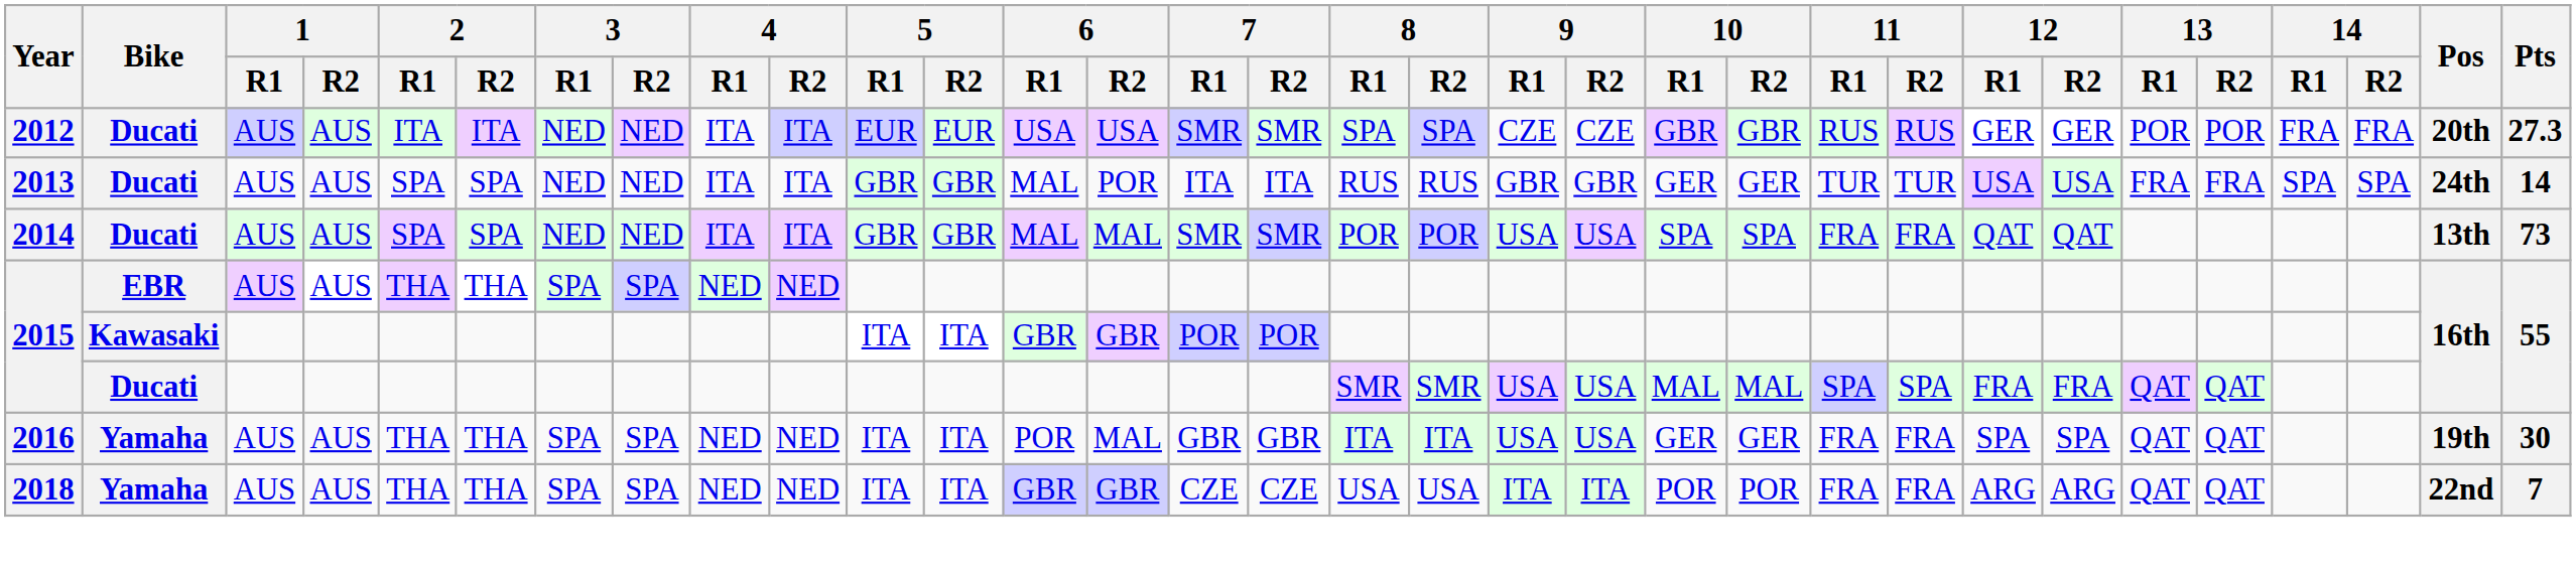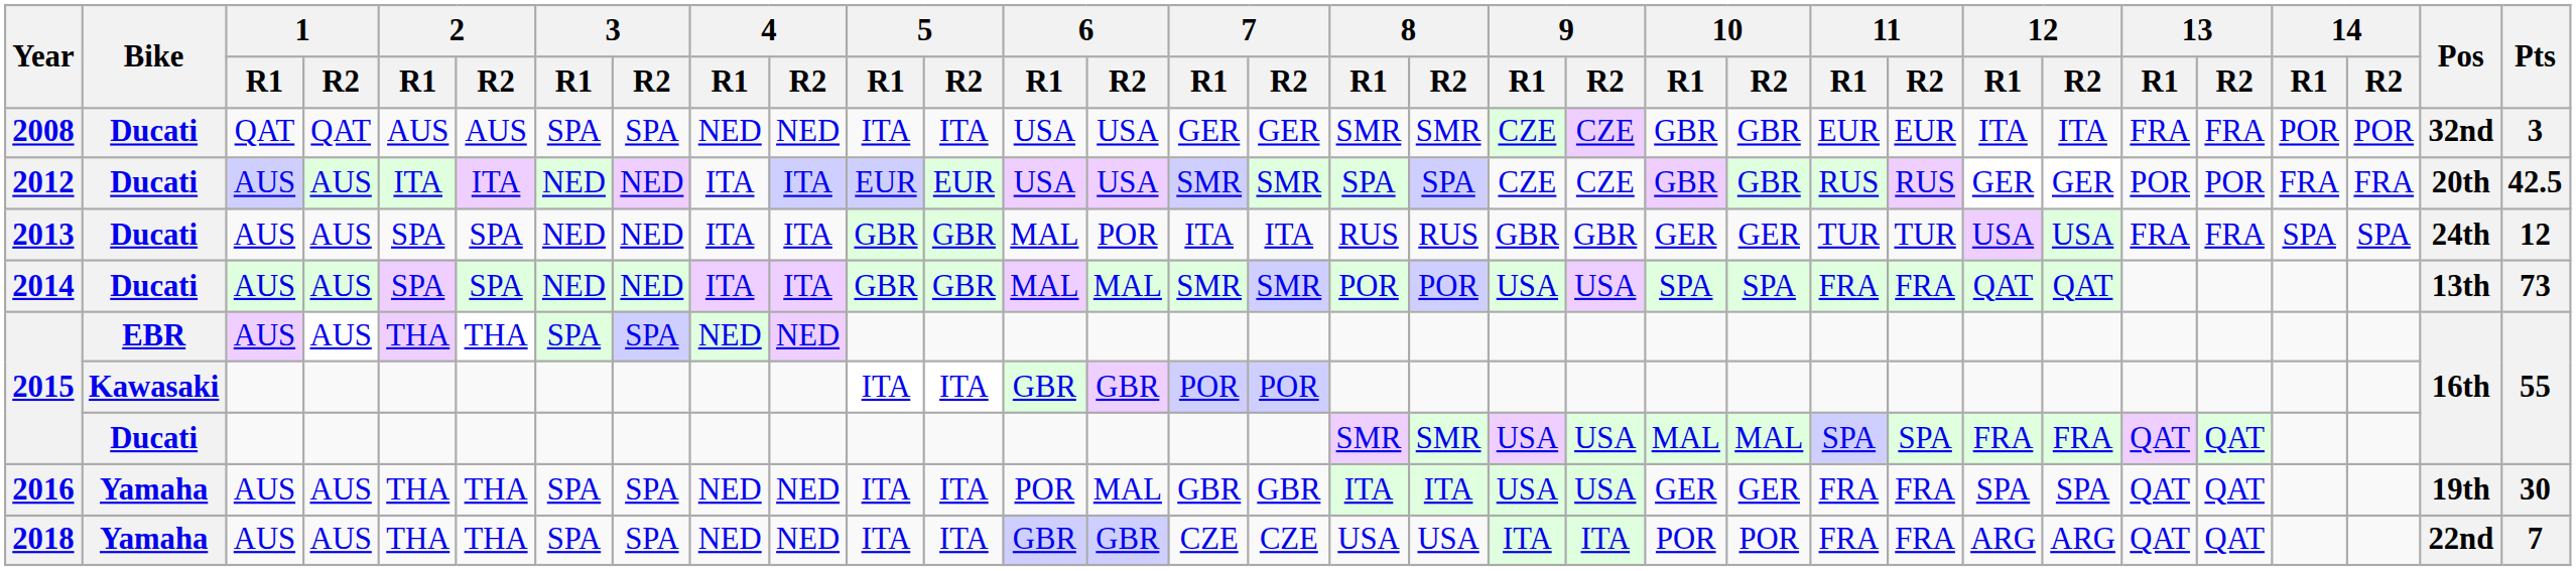 <table class="wikitable" style="text-align:center; font-size:90%">
 <tr>
 <th valign="middle" rowspan=2>Year</th>
 <th valign="middle" rowspan=2>Bike</th>
 <th colspan=2>1</th>
 <th colspan=2>2</th>
 <th colspan=2>3</th>
 <th colspan=2>4</th>
 <th colspan=2>5</th>
 <th colspan=2>6</th>
 <th colspan=2>7</th>
 <th colspan=2>8</th>
 <th colspan=2>9</th>
 <th colspan=2>10</th>
 <th colspan=2>11</th>
 <th colspan=2>12</th>
 <th colspan=2>13</th>
 <th colspan=2>14</th>
 <th rowspan=2>Pos</th>
 <th rowspan=2>Pts</th>
 </tr>
 <tr>
 <th>R1</th>
 <th>R2</th>
 <th>R1</th>
 <th>R2</th>
 <th>R1</th>
 <th>R2</th>
 <th>R1</th>
 <th>R2</th>
 <th>R1</th>
 <th>R2</th>
 <th>R1</th>
 <th>R2</th>
 <th>R1</th>
 <th>R2</th>
 <th>R1</th>
 <th>R2</th>
 <th>R1</th>
 <th>R2</th>
 <th>R1</th>
 <th>R2</th>
 <th>R1</th>
 <th>R2</th>
 <th>R1</th>
 <th>R2</th>
 <th>R1</th>
 <th>R2</th>
 <th>R1</th>
 <th>R2</th>
 </tr>
 <tr>
+<th><a href='#'>2008</a></th>
+<th><a href='#'>Ducati</a></th>
+<td><a href='#'>QAT</a></td>
+<td><a href='#'>QAT</a></td>
+<td><a href='#'>AUS</a></td>
+<td><a href='#'>AUS</a></td>
+<td><a href='#'>SPA</a></td>
+<td><a href='#'>SPA</a></td>
+<td><a href='#'>NED</a></td>
+<td><a href='#'>NED</a></td>
+<td><a href='#'>ITA</a></td>
+<td><a href='#'>ITA</a></td>
+<td><a href='#'>USA</a></td>
+<td><a href='#'>USA</a></td>
+<td><a href='#'>GER</a></td>
+<td><a href='#'>GER</a></td>
+<td><a href='#'>SMR</a></td>
+<td><a href='#'>SMR</a></td>
+<td style="background:#DFFFDF;"><a href='#'>CZE</a><br></td>
+<td style="background:#EFCFFF;"><a href='#'>CZE</a><br></td>
+<td><a href='#'>GBR</a></td>
+<td><a href='#'>GBR</a></td>
+<td><a href='#'>EUR</a></td>
+<td><a href='#'>EUR</a></td>
+<td><a href='#'>ITA</a></td>
+<td><a href='#'>ITA</a></td>
+<td><a href='#'>FRA</a></td>
+<td><a href='#'>FRA</a></td>
+<td><a href='#'>POR</a></td>
+<td><a href='#'>POR</a></td>
+<th>32nd</th>
+<th>3</th>
+</tr>
+<tr>
 <th><a href='#'>2012</a></th>
 <th><a href='#'>Ducati</a></th>
 <td style="background:#CFCFFF;"><a href='#'>AUS</a><br></td>
 <td style="background:#DFFFDF;"><a href='#'>AUS</a><br></td>
 <td style="background:#DFFFDF;"><a href='#'>ITA</a><br></td>
 <td style="background:#EFCFFF;"><a href='#'>ITA</a><br></td>
 <td style="background:#DFFFDF;"><a href='#'>NED</a><br></td>
 <td style="background:#EFCFFF;"><a href='#'>NED</a><br></td>
 <td><a href='#'>ITA</a><br></td>
 <td style="background:#CFCFFF;"><a href='#'>ITA</a><br></td>
 <td style="background:#CFCFFF;"><a href='#'>EUR</a><br></td>
 <td style="background:#DFFFDF;"><a href='#'>EUR</a><br></td>
 <td style="background:#EFCFFF;"><a href='#'>USA</a><br></td>
 <td style="background:#EFCFFF;"><a href='#'>USA</a><br></td>
 <td style="background:#CFCFFF;"><a href='#'>SMR</a><br></td>
 <td style="background:#DFFFDF;"><a href='#'>SMR</a><br></td>
 <td style="background:#DFFFDF;"><a href='#'>SPA</a><br></td>
 <td style="background:#CFCFFF;"><a href='#'>SPA</a><br></td>
 <td><a href='#'>CZE</a></td>
 <td><a href='#'>CZE</a></td>
 <td style="background:#EFCFFF;"><a href='#'>GBR</a><br></td>
 <td style="background:#DFFFDF;"><a href='#'>GBR</a><br></td>
 <td style="background:#DFFFDF;"><a href='#'>RUS</a><br></td>
 <td style="background:#EFCFFF;"><a href='#'>RUS</a><br></td>
 <td style="background:#FFFFFF;"><a href='#'>GER</a><br></td>
 <td style="background:#FFFFFF;"><a href='#'>GER</a><br></td>
 <td><a href='#'>POR</a></td>
 <td><a href='#'>POR</a></td>
 <td><a href='#'>FRA</a></td>
 <td><a href='#'>FRA</a></td>
 <th>20th</th>
-<th>27.3</th>
+<th>42.5</th>
 </tr>
 <tr>
 <th><a href='#'>2013</a></th>
 <th><a href='#'>Ducati</a></th>
 <td><a href='#'>AUS</a></td>
 <td><a href='#'>AUS</a></td>
 <td><a href='#'>SPA</a></td>
 <td><a href='#'>SPA</a></td>
 <td><a href='#'>NED</a></td>
 <td><a href='#'>NED</a></td>
 <td><a href='#'>ITA</a></td>
 <td><a href='#'>ITA</a></td>
 <td style="background:#DFFFDF;"><a href='#'>GBR</a><br></td>
 <td style="background:#DFFFDF;"><a href='#'>GBR</a><br></td>
 <td><a href='#'>MAL</a></td>
 <td><a href='#'>POR</a></td>
 <td><a href='#'>ITA</a></td>
 <td><a href='#'>ITA</a></td>
 <td><a href='#'>RUS</a></td>
 <td><a href='#'>RUS</a></td>
 <td><a href='#'>GBR</a></td>
 <td><a href='#'>GBR</a></td>
 <td><a href='#'>GER</a></td>
 <td><a href='#'>GER</a></td>
 <td><a href='#'>TUR</a></td>
 <td><a href='#'>TUR</a></td>
 <td style="background:#EFCFFF;"><a href='#'>USA</a><br></td>
 <td style="background:#DFFFDF;"><a href='#'>USA</a><br></td>
 <td><a href='#'>FRA</a></td>
 <td><a href='#'>FRA</a></td>
 <td><a href='#'>SPA</a></td>
 <td><a href='#'>SPA</a></td>
 <th>24th</th>
-<th>14</th>
+<th>12</th>
 </tr>
 <tr>
 <th><a href='#'>2014</a></th>
 <th><a href='#'>Ducati</a></th>
 <td style="background:#dfffdf;"><a href='#'>AUS</a><br></td>
 <td style="background:#dfffdf;"><a href='#'>AUS</a><br></td>
 <td style="background:#EFCFFF;"><a href='#'>SPA</a><br></td>
 <td style="background:#dfffdf;"><a href='#'>SPA</a><br></td>
 <td style="background:#dfffdf;"><a href='#'>NED</a><br></td>
 <td style="background:#dfffdf;"><a href='#'>NED</a><br></td>
 <td style="background:#EFCFFF;"><a href='#'>ITA</a><br></td>
 <td style="background:#EFCFFF;"><a href='#'>ITA</a><br></td>
 <td style="background:#dfffdf;"><a href='#'>GBR</a><br></td>
 <td style="background:#dfffdf;"><a href='#'>GBR</a><br></td>
 <td style="background:#EFCFFF;"><a href='#'>MAL</a><br></td>
 <td style="background:#dfffdf;"><a href='#'>MAL</a><br></td>
 <td style="background:#dfffdf;"><a href='#'>SMR</a><br></td>
 <td style="background:#CFCFFF;"><a href='#'>SMR</a><br></td>
 <td style="background:#dfffdf;"><a href='#'>POR</a><br></td>
 <td style="background:#CFCFFF;"><a href='#'>POR</a><br></td>
 <td style="background:#dfffdf;"><a href='#'>USA</a><br></td>
 <td style="background:#EFCFFF;"><a href='#'>USA</a><br></td>
 <td style="background:#dfffdf;"><a href='#'>SPA</a><br></td>
 <td style="background:#dfffdf;"><a href='#'>SPA</a><br></td>
 <td style="background:#dfffdf;"><a href='#'>FRA</a><br></td>
 <td style="background:#dfffdf;"><a href='#'>FRA</a><br></td>
 <td style="background:#dfffdf;"><a href='#'>QAT</a><br></td>
 <td style="background:#dfffdf;"><a href='#'>QAT</a><br></td>
 <td></td>
 <td></td>
 <td></td>
 <td></td>
 <th>13th</th>
 <th>73</th>
 </tr>
 <tr>
 <th rowspan=3><a href='#'>2015</a></th>
 <th><a href='#'>EBR</a></th>
 <td style="background:#EFCFFF;"><a href='#'>AUS</a><br></td>
 <td style="background:#FFFFFF;"><a href='#'>AUS</a><br></td>
 <td style="background:#EFCFFF;"><a href='#'>THA</a><br></td>
 <td style="background:#FFFFFF;"><a href='#'>THA</a><br></td>
 <td style="background:#dfffdf;"><a href='#'>SPA</a><br></td>
 <td style="background:#CFCFFF;"><a href='#'>SPA</a><br></td>
 <td style="background:#DFFFDF;"><a href='#'>NED</a><br></td>
 <td style="background:#EFCFFF;"><a href='#'>NED</a><br></td>
 <td></td>
 <td></td>
 <td></td>
 <td></td>
 <td></td>
 <td></td>
 <td></td>
 <td></td>
 <td></td>
 <td></td>
 <td></td>
 <td></td>
 <td></td>
 <td></td>
 <td></td>
 <td></td>
 <td></td>
 <td></td>
 <td></td>
 <td></td>
 <th rowspan=3>16th</th>
 <th rowspan=3>55</th>
 </tr>
 <tr>
 <th><a href='#'>Kawasaki</a></th>
 <td></td>
 <td></td>
 <td></td>
 <td></td>
 <td></td>
 <td></td>
 <td></td>
 <td></td>
 <td style="background:#FFFFFF;"><a href='#'>ITA</a><br></td>
 <td style="background:#FFFFFF;"><a href='#'>ITA</a><br></td>
 <td style="background:#DFFFDF;"><a href='#'>GBR</a><br></td>
 <td style="background:#EFCFFF;"><a href='#'>GBR</a><br></td>
 <td style="background:#CFCFFF;"><a href='#'>POR</a><br></td>
 <td style="background:#CFCFFF;"><a href='#'>POR</a><br></td>
 <td></td>
 <td></td>
 <td></td>
 <td></td>
 <td></td>
 <td></td>
 <td></td>
 <td></td>
 <td></td>
 <td></td>
 <td></td>
 <td></td>
 <td></td>
 <td></td>
 </tr>
 <tr>
 <th><a href='#'>Ducati</a></th>
 <td></td>
 <td></td>
 <td></td>
 <td></td>
 <td></td>
 <td></td>
 <td></td>
 <td></td>
 <td></td>
 <td></td>
 <td></td>
 <td></td>
 <td></td>
 <td></td>
 <td style="background:#EFCFFF;"><a href='#'>SMR</a><br></td>
 <td style="background:#DFFFDF;"><a href='#'>SMR</a><br></td>
 <td style="background:#EFCFFF;"><a href='#'>USA</a><br></td>
 <td style="background:#DFFFDF;"><a href='#'>USA</a><br></td>
 <td style="background:#DFFFDF;"><a href='#'>MAL</a><br></td>
 <td style="background:#DFFFDF;"><a href='#'>MAL</a><br></td>
 <td style="background:#CFCFFF;"><a href='#'>SPA</a><br></td>
 <td style="background:#DFFFDF;"><a href='#'>SPA</a><br></td>
 <td style="background:#DFFFDF;"><a href='#'>FRA</a><br></td>
 <td style="background:#DFFFDF;"><a href='#'>FRA</a><br></td>
 <td style="background:#EFCFFF;"><a href='#'>QAT</a><br></td>
 <td style="background:#DFFFDF;"><a href='#'>QAT</a><br></td>
 <td></td>
 <td></td>
 </tr>
 <tr>
 <th><a href='#'>2016</a></th>
 <th><a href='#'>Yamaha</a></th>
 <td><a href='#'>AUS</a></td>
 <td><a href='#'>AUS</a></td>
 <td><a href='#'>THA</a></td>
 <td><a href='#'>THA</a></td>
 <td><a href='#'>SPA</a></td>
 <td><a href='#'>SPA</a></td>
 <td><a href='#'>NED</a></td>
 <td><a href='#'>NED</a></td>
 <td><a href='#'>ITA</a></td>
 <td><a href='#'>ITA</a></td>
 <td><a href='#'>POR</a></td>
 <td><a href='#'>MAL</a></td>
 <td><a href='#'>GBR</a></td>
 <td><a href='#'>GBR</a></td>
 <td style="background:#dfffdf;"><a href='#'>ITA</a><br></td>
 <td style="background:#dfffdf;"><a href='#'>ITA</a><br></td>
 <td style="background:#dfffdf;"><a href='#'>USA</a><br></td>
 <td style="background:#dfffdf;"><a href='#'>USA</a><br></td>
 <td><a href='#'>GER</a></td>
 <td><a href='#'>GER</a></td>
 <td><a href='#'>FRA</a></td>
 <td><a href='#'>FRA</a></td>
 <td><a href='#'>SPA</a></td>
 <td><a href='#'>SPA</a></td>
 <td><a href='#'>QAT</a></td>
 <td><a href='#'>QAT</a></td>
 <td></td>
 <td></td>
 <th>19th</th>
 <th>30</th>
 </tr>
 <tr>
 <th><a href='#'>2018</a></th>
 <th><a href='#'>Yamaha</a></th>
 <td><a href='#'>AUS</a></td>
 <td><a href='#'>AUS</a></td>
 <td><a href='#'>THA</a></td>
 <td><a href='#'>THA</a></td>
 <td><a href='#'>SPA</a></td>
 <td><a href='#'>SPA</a></td>
 <td><a href='#'>NED</a></td>
 <td><a href='#'>NED</a></td>
 <td><a href='#'>ITA</a></td>
 <td><a href='#'>ITA</a></td>
 <td style="background:#CFCFFF;"><a href='#'>GBR</a><br></td>
 <td style="background:#CFCFFF;"><a href='#'>GBR</a><br></td>
 <td><a href='#'>CZE</a></td>
 <td><a href='#'>CZE</a></td>
 <td><a href='#'>USA</a></td>
 <td><a href='#'>USA</a></td>
 <td style="background:#dfffdf;"><a href='#'>ITA</a><br></td>
 <td style="background:#dfffdf;"><a href='#'>ITA</a><br></td>
 <td><a href='#'>POR</a></td>
 <td><a href='#'>POR</a></td>
 <td><a href='#'>FRA</a></td>
 <td><a href='#'>FRA</a></td>
 <td><a href='#'>ARG</a></td>
 <td><a href='#'>ARG</a></td>
 <td><a href='#'>QAT</a></td>
 <td><a href='#'>QAT</a></td>
 <td></td>
 <td></td>
 <th>22nd</th>
 <th>7</th>
 </tr>
 </table>
